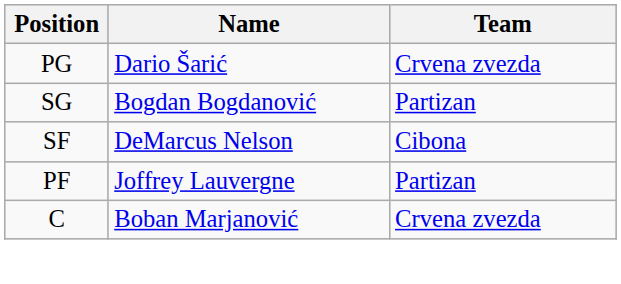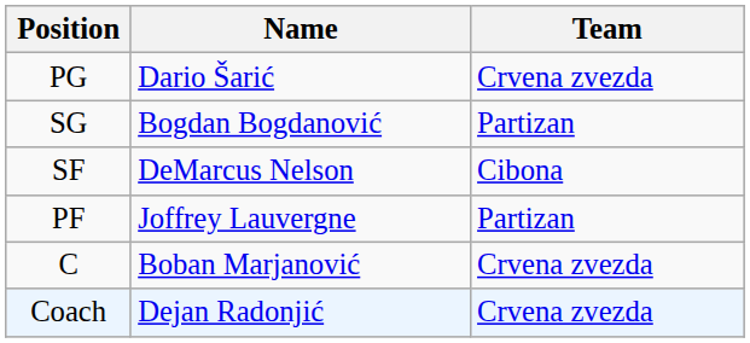 <table class="wikitable" style="text-align: center;">
 <tr>
 <th width="60">Position</th>
 <th width="175">Name</th>
 <th width="140">Team</th>
 </tr>
 <tr>
 <td>PG</td>
 <td align="left"> <a href='#'>Dario Šarić</a></td>
 <td align="left"> <a href='#'>Crvena zvezda</a></td>
 </tr>
 <tr>
 <td>SG</td>
 <td align="left"> <a href='#'>Bogdan Bogdanović</a></td>
 <td align="left"> <a href='#'>Partizan</a></td>
 </tr>
 <tr>
 <td>SF</td>
 <td align="left"> <a href='#'>DeMarcus Nelson</a></td>
 <td align="left"> <a href='#'>Cibona</a></td>
 </tr>
 <tr>
 <td>PF</td>
 <td align="left"> <a href='#'>Joffrey Lauvergne</a></td>
 <td align="left"> <a href='#'>Partizan</a></td>
 </tr>
 <tr>
 <td>C</td>
 <td align="left"> <a href='#'>Boban Marjanović</a></td>
 <td align="left"> <a href='#'>Crvena zvezda</a></td>
 </tr>
+<tr bgcolor="#EBF5FF">
+<td>Coach</td>
+<td align="left"> <a href='#'>Dejan Radonjić</a></td>
+<td align="left"> <a href='#'>Crvena zvezda</a></td>
+</tr>
 </table>
